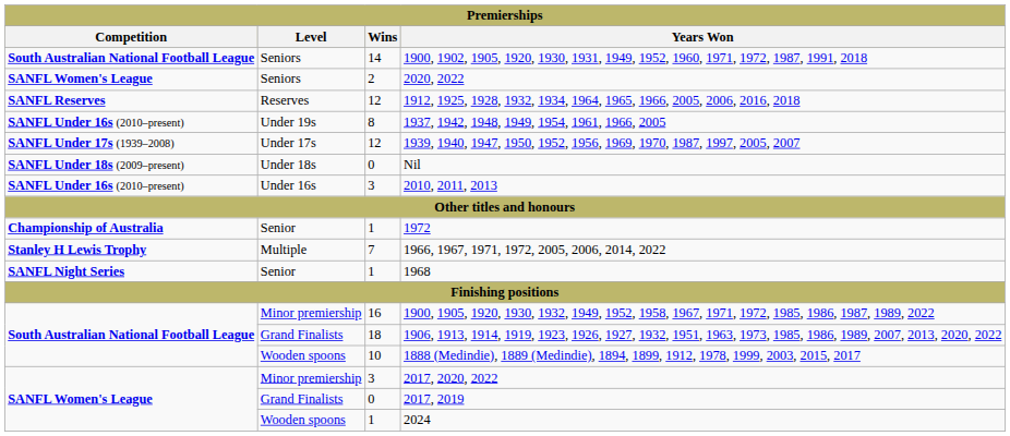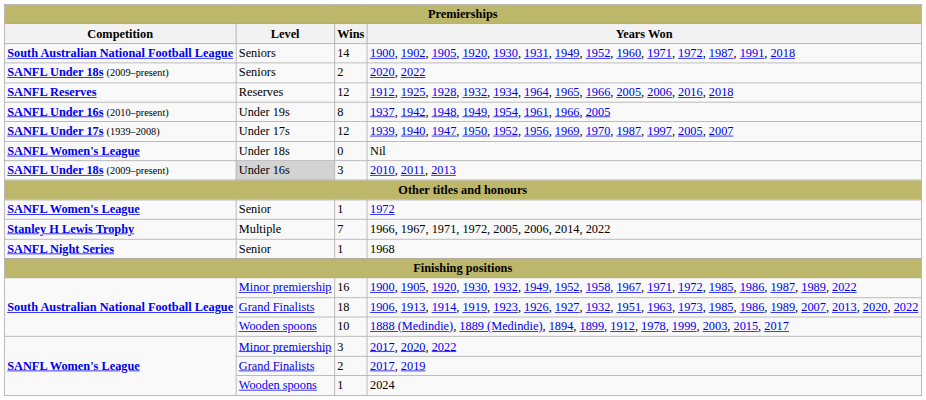 <table class="wikitable">
 <tr>
 <td colspan="4" style="background:#bdb76b;" align="center"><strong>Premierships</strong></td>
 </tr>
 <tr style="background:#bdb76b;">
 <th>Competition</th>
 <th>Level</th>
 <th>Wins</th>
 <th>Years Won</th>
 </tr>
 <tr>
 <td><strong><a href='#'>South Australian National Football League</a></strong></td>
 <td>Seniors</td>
 <td>14</td>
 <td><a href='#'>1900</a>, <a href='#'>1902</a>, <a href='#'>1905</a>, <a href='#'>1920</a>, <a href='#'>1930</a>, <a href='#'>1931</a>, <a href='#'>1949</a>, <a href='#'>1952</a>, <a href='#'>1960</a>, <a href='#'>1971</a>, <a href='#'>1972</a>, <a href='#'>1987</a>, <a href='#'>1991</a>, <a href='#'>2018</a></td>
 </tr>
 <tr>
-<td><strong><a href='#'>SANFL Women's League</a></strong></td>
+<td><strong><a href='#'>SANFL Under 18s</a></strong> <small>(2009–present)</small></td>
 <td>Seniors</td>
 <td>2</td>
 <td><a href='#'>2020</a>, <a href='#'>2022</a></td>
 </tr>
 <tr>
 <td><strong><a href='#'>SANFL Reserves</a></strong></td>
 <td>Reserves</td>
 <td>12</td>
 <td><a href='#'>1912</a>, <a href='#'>1925</a>, <a href='#'>1928</a>, <a href='#'>1932</a>, <a href='#'>1934</a>, <a href='#'>1964</a>, <a href='#'>1965</a>, <a href='#'>1966</a>, <a href='#'>2005</a>, <a href='#'>2006</a>, <a href='#'>2016</a>, <a href='#'>2018</a></td>
 </tr>
 <tr>
 <td><strong><a href='#'>SANFL Under 16s</a></strong> <small>(2010–present)</small></td>
 <td>Under 19s</td>
 <td>8</td>
 <td><a href='#'>1937</a>, <a href='#'>1942</a>, <a href='#'>1948</a>, <a href='#'>1949</a>, <a href='#'>1954</a>, <a href='#'>1961</a>, <a href='#'>1966</a>, <a href='#'>2005</a></td>
 </tr>
 <tr>
 <td><strong><a href='#'>SANFL Under 17s</a></strong> <small>(1939–2008)</small></td>
 <td>Under 17s</td>
 <td>12</td>
 <td><a href='#'>1939</a>, <a href='#'>1940</a>, <a href='#'>1947</a>, <a href='#'>1950</a>, <a href='#'>1952</a>, <a href='#'>1956</a>, <a href='#'>1969</a>, <a href='#'>1970</a>, <a href='#'>1987</a>, <a href='#'>1997</a>, <a href='#'>2005</a>, <a href='#'>2007</a></td>
 </tr>
 <tr>
-<td><strong><a href='#'>SANFL Under 18s</a></strong> <small>(2009–present)</small></td>
+<td><strong><a href='#'>SANFL Women's League</a></strong></td>
 <td>Under 18s</td>
 <td>0</td>
 <td>Nil</td>
 </tr>
 <tr>
-<td><strong><a href='#'>SANFL Under 16s</a></strong> <small>(2010–present)</small></td>
-<td>Under 16s</td>
+<td><strong><a href='#'>SANFL Under 18s</a></strong> <small>(2009–present)</small></td>
+<td style="background: lightgrey;">Under 16s</td>
 <td>3</td>
 <td><a href='#'>2010</a>, <a href='#'>2011</a>, <a href='#'>2013</a></td>
 </tr>
 <tr>
 <td colspan="4" style="background:#bdb76b;" align="center"><strong>Other titles and honours</strong></td>
 </tr>
 <tr>
-<td><strong><a href='#'>Championship of Australia</a></strong></td>
+<td><strong><a href='#'>SANFL Women's League</a></strong></td>
 <td>Senior</td>
 <td>1</td>
 <td><a href='#'>1972</a></td>
 </tr>
 <tr>
 <td><strong><a href='#'>Stanley H Lewis Trophy</a></strong></td>
 <td>Multiple</td>
 <td>7</td>
 <td>1966, 1967, 1971, 1972, 2005, 2006, 2014, 2022</td>
 </tr>
 <tr>
 <td><strong><a href='#'>SANFL Night Series</a></strong></td>
 <td>Senior</td>
 <td>1</td>
 <td>1968</td>
 </tr>
 <tr>
 <td colspan="4" style="background:#bdb76b;" align="center"><strong>Finishing positions</strong></td>
 </tr>
 <tr>
 <td rowspan=3 scope="row" style="text-align: left"><strong><a href='#'>South Australian National Football League</a></strong></td>
 <td><a href='#'>Minor premiership</a></td>
 <td>16</td>
 <td><a href='#'>1900</a>, <a href='#'>1905</a>, <a href='#'>1920</a>, <a href='#'>1930</a>, <a href='#'>1932</a>, <a href='#'>1949</a>, <a href='#'>1952</a>, <a href='#'>1958</a>, <a href='#'>1967</a>, <a href='#'>1971</a>, <a href='#'>1972</a>, <a href='#'>1985</a>, <a href='#'>1986</a>, <a href='#'>1987</a>, <a href='#'>1989</a>, <a href='#'>2022</a></td>
 </tr>
 <tr>
 <td><a href='#'>Grand Finalists</a></td>
 <td>18</td>
 <td><a href='#'>1906</a>, <a href='#'>1913</a>, <a href='#'>1914</a>, <a href='#'>1919</a>, <a href='#'>1923</a>, <a href='#'>1926</a>, <a href='#'>1927</a>, <a href='#'>1932</a>, <a href='#'>1951</a>, <a href='#'>1963</a>, <a href='#'>1973</a>, <a href='#'>1985</a>, <a href='#'>1986</a>, <a href='#'>1989</a>, <a href='#'>2007</a>, <a href='#'>2013</a>, <a href='#'>2020</a>, <a href='#'>2022</a></td>
 </tr>
 <tr>
 <td><a href='#'>Wooden spoons</a></td>
 <td>10</td>
 <td><a href='#'>1888 (Medindie)</a>, <a href='#'>1889 (Medindie)</a>, <a href='#'>1894</a>, <a href='#'>1899</a>, <a href='#'>1912</a>, <a href='#'>1978</a>, <a href='#'>1999</a>, <a href='#'>2003</a>, <a href='#'>2015</a>, <a href='#'>2017</a></td>
 </tr>
 <tr>
 <td rowspan=3 scope="row" style="text-align: left"><strong><a href='#'>SANFL Women's League</a></strong></td>
 <td><a href='#'>Minor premiership</a></td>
 <td>3</td>
 <td><a href='#'>2017</a>, <a href='#'>2020</a>, <a href='#'>2022</a></td>
 </tr>
 <tr>
 <td><a href='#'>Grand Finalists</a></td>
-<td>0</td>
+<td>2</td>
 <td><a href='#'>2017</a>, <a href='#'>2019</a></td>
 </tr>
 <tr>
 <td><a href='#'>Wooden spoons</a></td>
 <td>1</td>
 <td>2024</td>
 </tr>
 </table>
